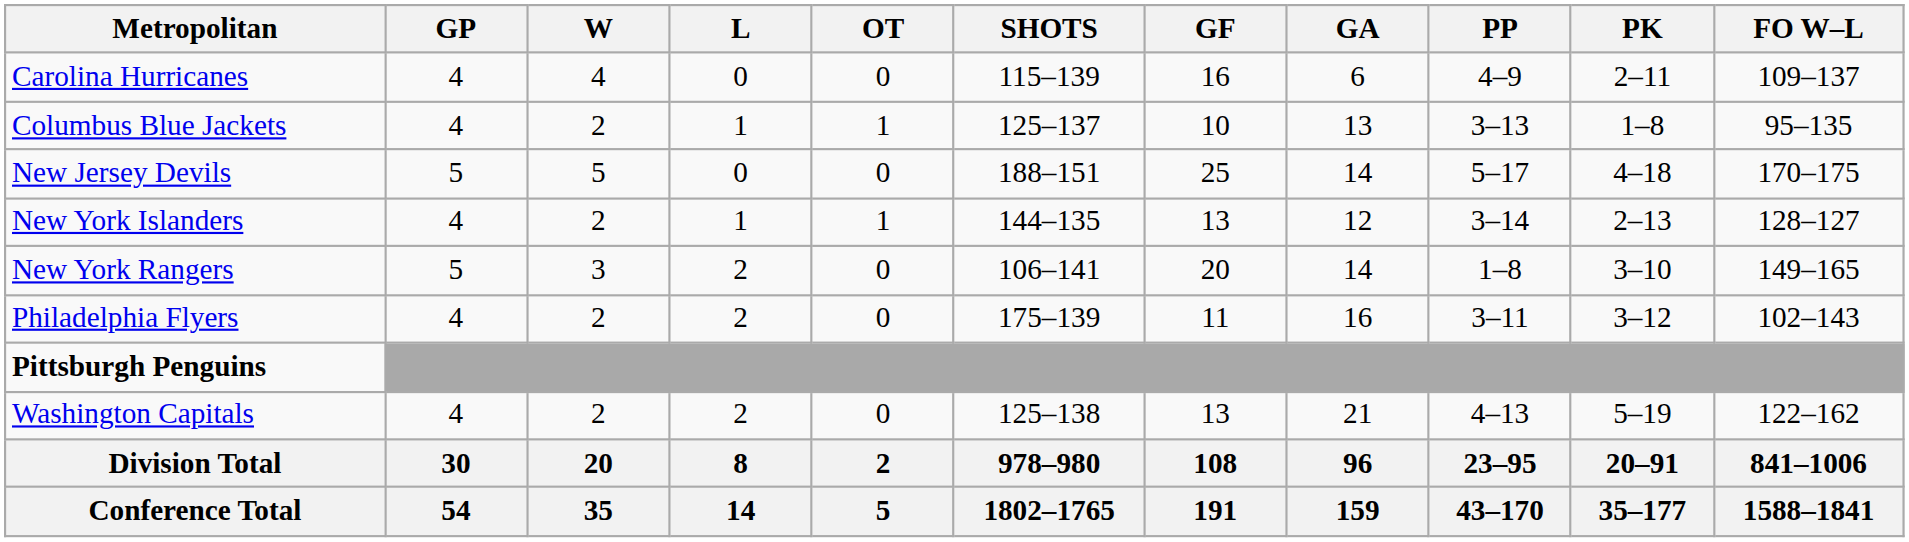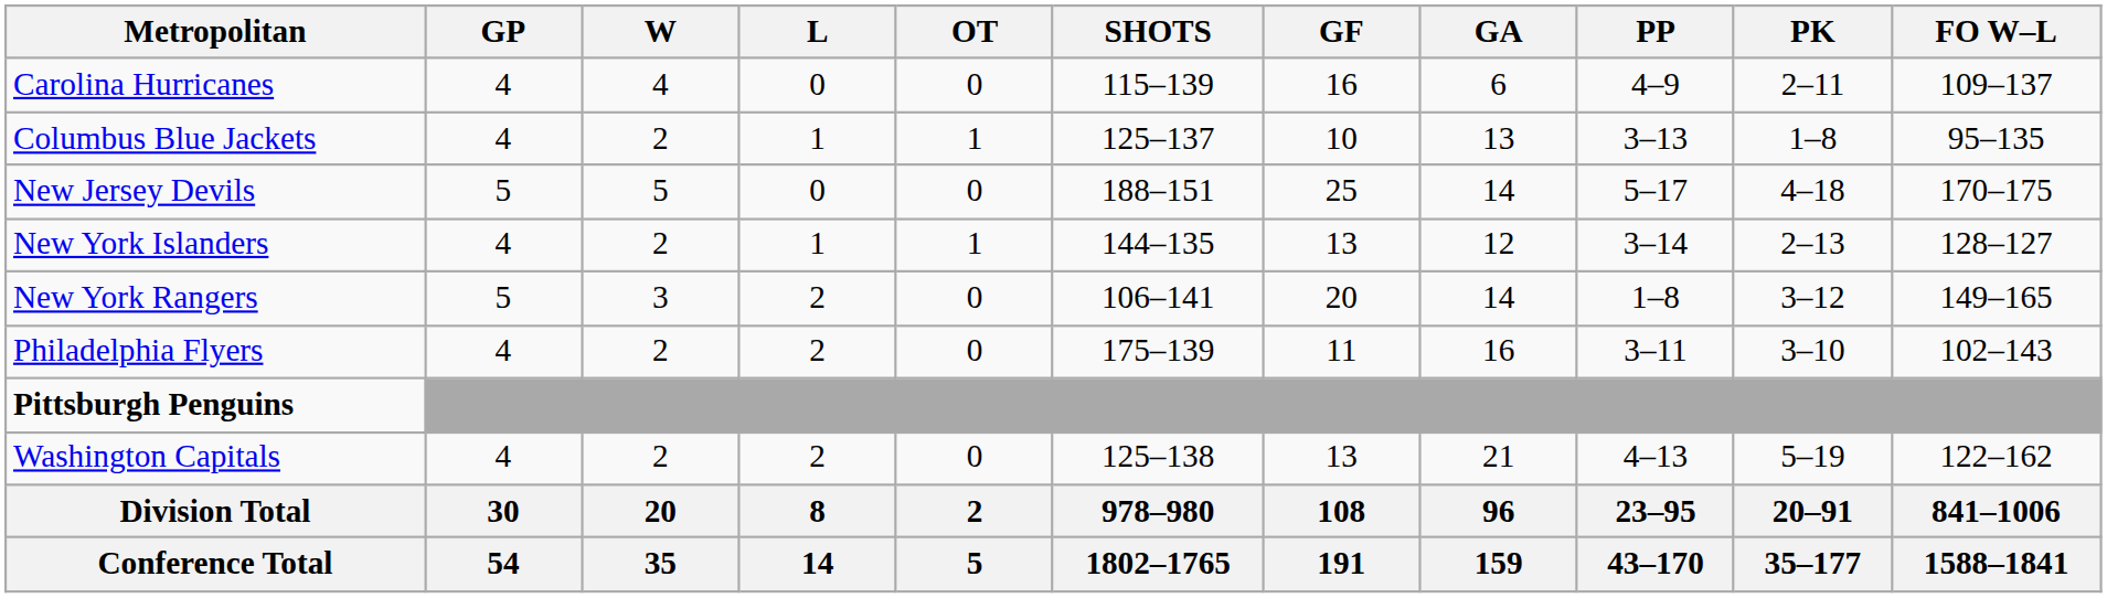 <table class="wikitable" style="text-align:center; width:65em; font-size:85%;">
 <tr>
 <th width="20%">Metropolitan</th>
 <th width="7.5%">GP</th>
 <th width="7.5%">W</th>
 <th width="7.5%">L</th>
 <th width="7.5%">OT</th>
 <th width="10%">SHOTS</th>
 <th width="7.5%">GF</th>
 <th width="7.5%">GA</th>
 <th width="7.5%">PP</th>
 <th width="7.5%">PK</th>
 <th width="10%">FO W–L</th>
 </tr>
 <tr>
 <td align=left><a href='#'>Carolina Hurricanes</a></td>
 <td>4</td>
 <td>4</td>
 <td>0</td>
 <td>0</td>
 <td>115–139</td>
 <td>16</td>
 <td>6</td>
 <td>4–9</td>
 <td>2–11</td>
 <td>109–137</td>
 </tr>
 <tr>
 <td align=left><a href='#'>Columbus Blue Jackets</a></td>
 <td>4</td>
 <td>2</td>
 <td>1</td>
 <td>1</td>
 <td>125–137</td>
 <td>10</td>
 <td>13</td>
 <td>3–13</td>
 <td>1–8</td>
 <td>95–135</td>
 </tr>
 <tr>
 <td align=left><a href='#'>New Jersey Devils</a></td>
 <td>5</td>
 <td>5</td>
 <td>0</td>
 <td>0</td>
 <td>188–151</td>
 <td>25</td>
 <td>14</td>
 <td>5–17</td>
 <td>4–18</td>
 <td>170–175</td>
 </tr>
 <tr>
 <td align=left><a href='#'>New York Islanders</a></td>
 <td>4</td>
 <td>2</td>
 <td>1</td>
 <td>1</td>
 <td>144–135</td>
 <td>13</td>
 <td>12</td>
 <td>3–14</td>
 <td>2–13</td>
 <td>128–127</td>
 </tr>
 <tr>
 <td align=left><a href='#'>New York Rangers</a></td>
 <td>5</td>
 <td>3</td>
 <td>2</td>
 <td>0</td>
 <td>106–141</td>
 <td>20</td>
 <td>14</td>
 <td>1–8</td>
-<td>3–10</td>
+<td>3–12</td>
 <td>149–165</td>
 </tr>
 <tr>
 <td align=left><a href='#'>Philadelphia Flyers</a></td>
 <td>4</td>
 <td>2</td>
 <td>2</td>
 <td>0</td>
 <td>175–139</td>
 <td>11</td>
 <td>16</td>
 <td>3–11</td>
-<td>3–12</td>
+<td>3–10</td>
 <td>102–143</td>
 </tr>
 <tr>
 <td align=left><strong>Pittsburgh Penguins</strong></td>
 <td style="background:darkgray;" colspan=10></td>
 </tr>
 <tr>
 <td align=left><a href='#'>Washington Capitals</a></td>
 <td>4</td>
 <td>2</td>
 <td>2</td>
 <td>0</td>
 <td>125–138</td>
 <td>13</td>
 <td>21</td>
 <td>4–13</td>
 <td>5–19</td>
 <td>122–162</td>
 </tr>
 <tr>
 <th>Division Total</th>
 <th>30</th>
 <th>20</th>
 <th>8</th>
 <th>2</th>
 <th>978–980</th>
 <th>108</th>
 <th>96</th>
 <th>23–95</th>
 <th>20–91</th>
 <th>841–1006</th>
 </tr>
 <tr>
 <th>Conference Total</th>
 <th>54</th>
 <th>35</th>
 <th>14</th>
 <th>5</th>
 <th>1802–1765</th>
 <th>191</th>
 <th>159</th>
 <th>43–170</th>
 <th>35–177</th>
 <th>1588–1841</th>
 </tr>
 </table>
